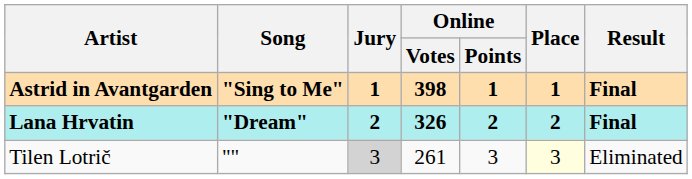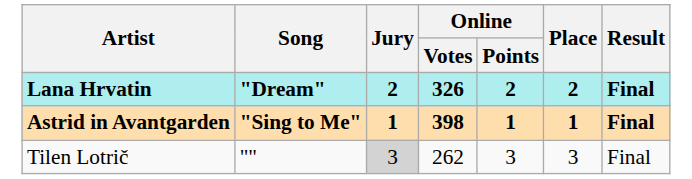 <table class="sortable wikitable" style="margin: 1em auto 1em auto; text-align:center">
 <tr>
 <th scope="col" rowspan="2">Artist</th>
 <th scope="col" rowspan="2">Song</th>
 <th scope="col" rowspan="2">Jury</th>
 <th scope="col" colspan="2">Online</th>
 <th scope="col" rowspan="2">Place</th>
 <th scope="col" rowspan="2">Result</th>
 </tr>
 <tr>
 <th>Votes</th>
 <th>Points</th>
 </tr>
+<tr style="font-weight:bold; background:paleturquoise;">
+<td align="left">Lana Hrvatin</td>
+<td align="left">"Dream"</td>
+<td>2</td>
+<td>326</td>
+<td>2</td>
+<td>2</td>
+<td align="left">Final</td>
+</tr>
 <tr style="font-weight:bold; background:navajowhite;">
 <td align="left">Astrid in Avantgarden</td>
 <td align="left">"Sing to Me"</td>
 <td>1</td>
 <td>398</td>
 <td>1</td>
 <td>1</td>
 <td align="left">Final</td>
 </tr>
-<tr style="font-weight:bold; background:paleturquoise;">
-<td align="left">Lana Hrvatin</td>
-<td align="left">"Dream"</td>
-<td>2</td>
-<td>326</td>
-<td>2</td>
-<td>2</td>
-<td align="left">Final</td>
-</tr>
 <tr>
 <td align="left">Tilen Lotrič</td>
 <td align="left">""</td>
 <td style="background: lightgrey;">3</td>
-<td>261</td>
+<td>262</td>
 <td>3</td>
-<td style="background: lightyellow;">3</td>
-<td align="left">Eliminated</td>
+<td>3</td>
+<td align="left">Final</td>
 </tr>
 </table>
